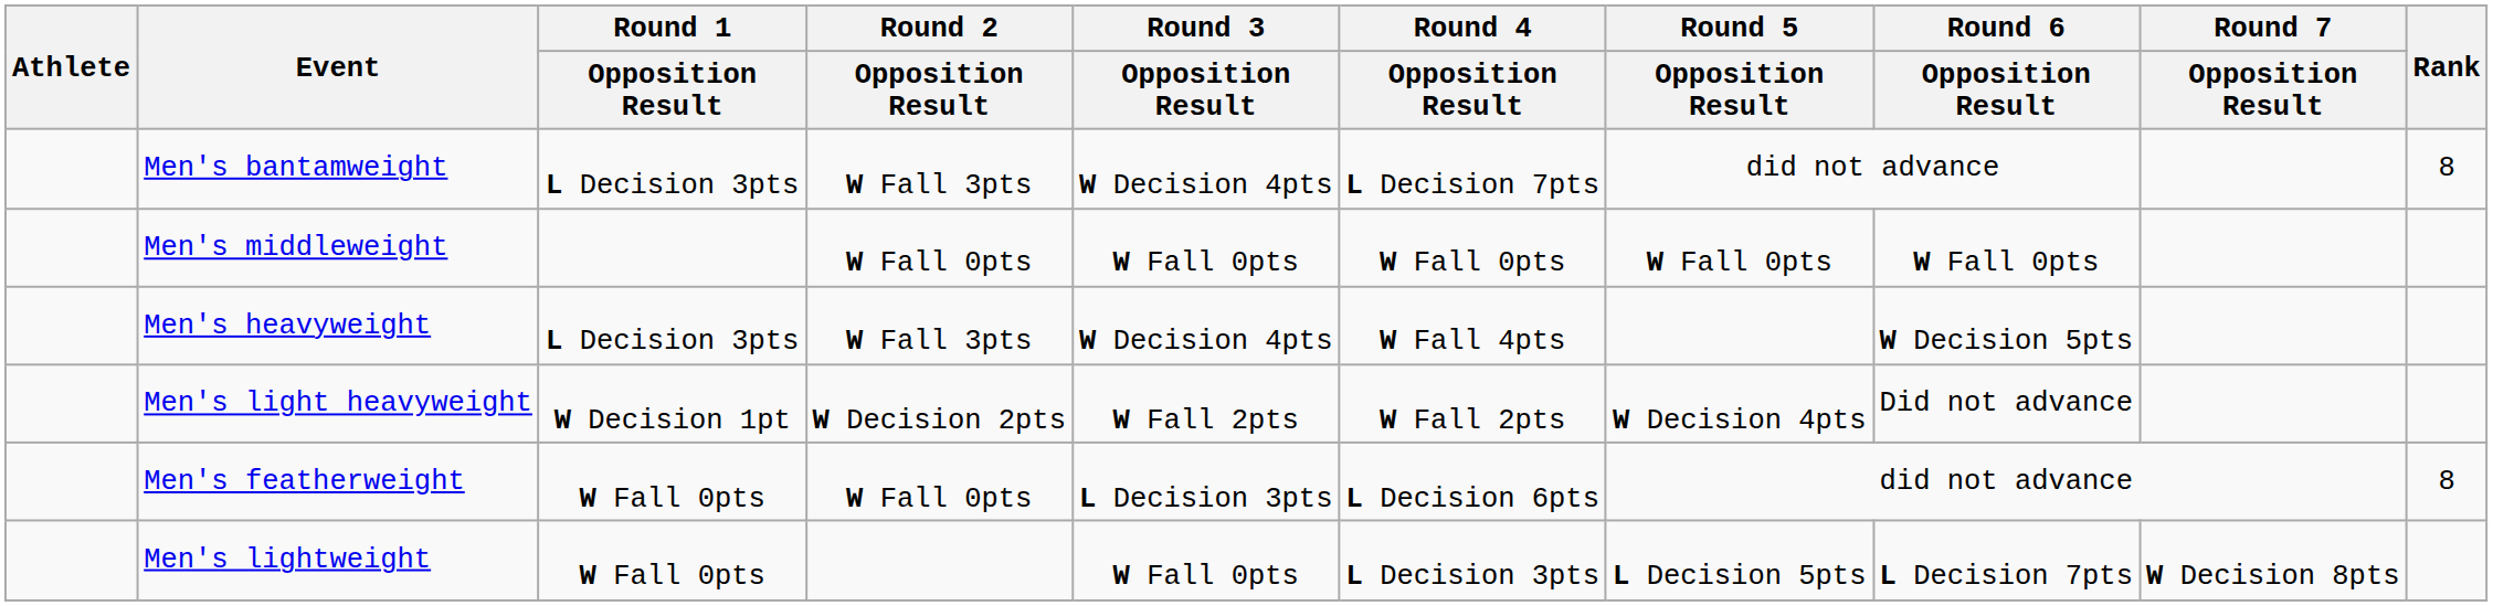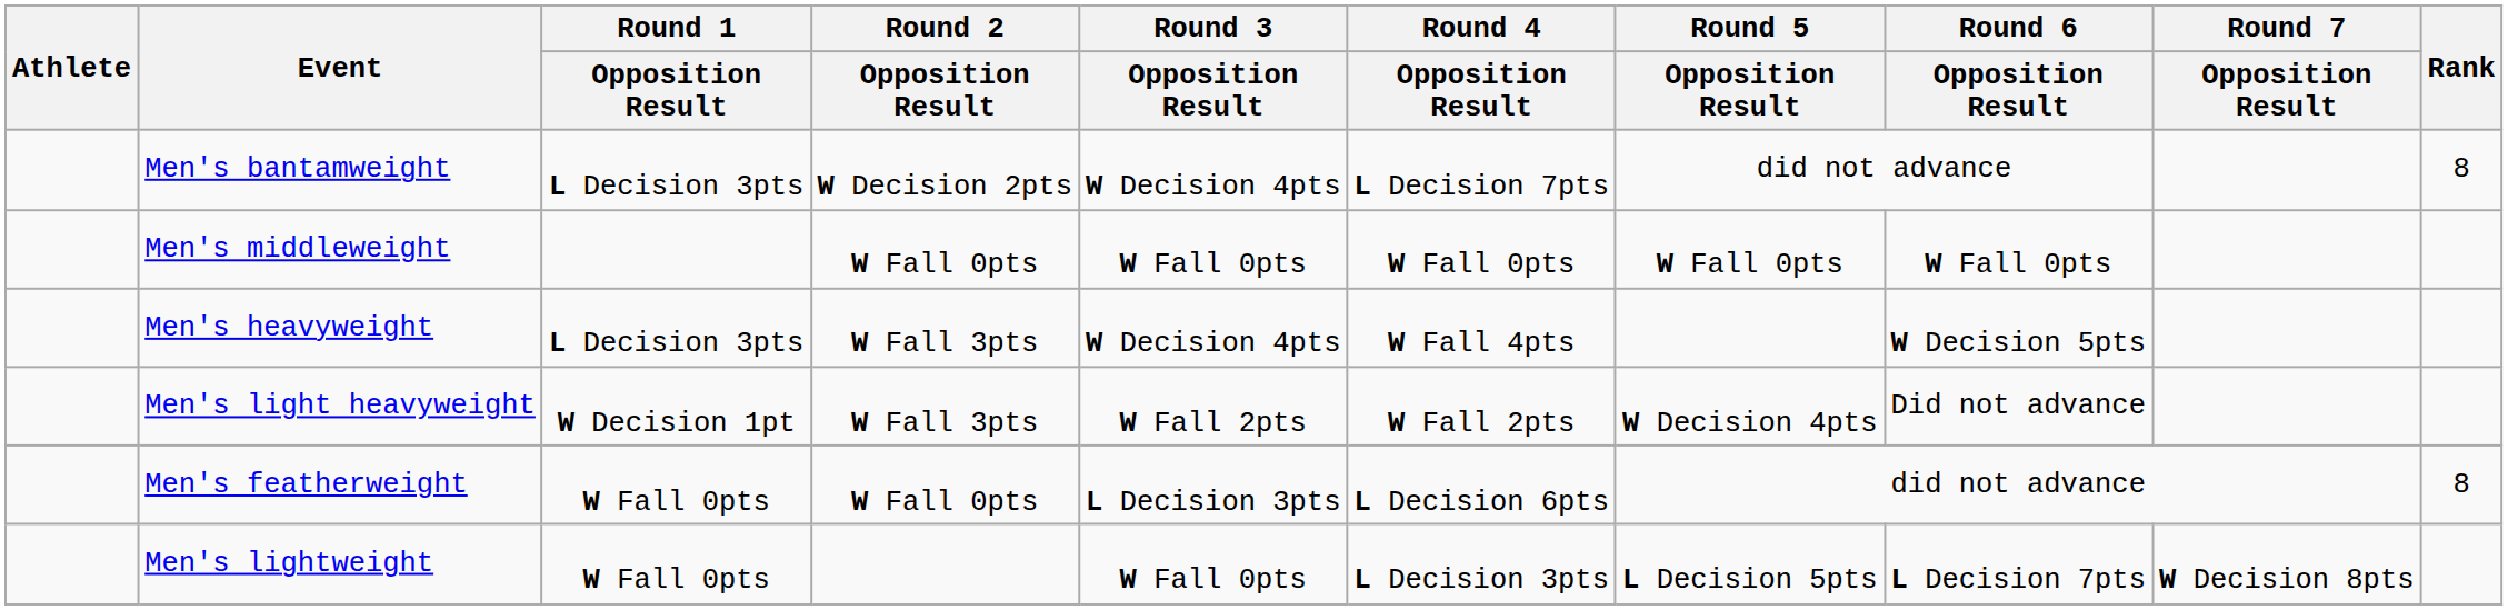 <table class="wikitable sortable" style=text-align:center>
 <tr>
 <th rowspan=2>Athlete</th>
 <th rowspan=2>Event</th>
 <th>Round 1</th>
 <th>Round 2</th>
 <th>Round 3</th>
 <th>Round 4</th>
 <th>Round 5</th>
 <th>Round 6</th>
 <th>Round 7</th>
 <th rowspan=2>Rank</th>
 </tr>
 <tr>
 <th>Opposition<br>Result</th>
 <th>Opposition<br>Result</th>
 <th>Opposition<br>Result</th>
 <th>Opposition<br>Result</th>
 <th>Opposition<br>Result</th>
 <th>Opposition<br>Result</th>
 <th>Opposition<br>Result</th>
 </tr>
 <tr>
 <td align=left></td>
 <td align=left><a href='#'>Men's bantamweight</a></td>
 <td><br><strong>L</strong> Decision 3pts</td>
-<td><br><strong>W</strong> Fall 3pts</td>
+<td><br><strong>W</strong> Decision 2pts</td>
 <td><br><strong>W</strong> Decision 4pts</td>
 <td><br><strong>L</strong> Decision 7pts</td>
 <td colspan=2>did not advance</td>
 <td></td>
 <td>8</td>
 </tr>
 <tr>
 <td align=left><strong></strong></td>
 <td align=left><a href='#'>Men's middleweight</a></td>
 <td></td>
 <td><br><strong>W</strong> Fall 0pts</td>
 <td><br><strong>W</strong> Fall 0pts</td>
 <td><br><strong>W</strong> Fall 0pts</td>
 <td><br><strong>W</strong> Fall 0pts</td>
 <td><br><strong>W</strong> Fall 0pts</td>
 <td></td>
 <td></td>
 </tr>
 <tr>
 <td align=left><strong></strong></td>
 <td align=left><a href='#'>Men's heavyweight</a></td>
 <td><br><strong>L</strong> Decision 3pts</td>
 <td><br><strong>W</strong> Fall 3pts</td>
 <td><br><strong>W</strong> Decision 4pts</td>
 <td><br><strong>W</strong> Fall 4pts</td>
 <td></td>
 <td><br><strong>W</strong> Decision 5pts</td>
 <td></td>
 <td></td>
 </tr>
 <tr>
 <td align=left><strong></strong></td>
 <td align=left><a href='#'>Men's light heavyweight</a></td>
 <td><br><strong>W</strong> Decision 1pt</td>
-<td><br><strong>W</strong> Decision 2pts</td>
+<td><br><strong>W</strong> Fall 3pts</td>
 <td><br><strong>W</strong> Fall 2pts</td>
 <td><br><strong>W</strong> Fall 2pts</td>
 <td><br><strong>W</strong> Decision 4pts</td>
 <td>Did not advance</td>
 <td></td>
 <td></td>
 </tr>
 <tr>
 <td align=left></td>
 <td align=left><a href='#'>Men's featherweight</a></td>
 <td><br><strong>W</strong> Fall 0pts</td>
 <td><br><strong>W</strong> Fall 0pts</td>
 <td><br><strong>L</strong> Decision 3pts</td>
 <td><br><strong>L</strong> Decision 6pts</td>
 <td colspan=3>did not advance</td>
 <td>8</td>
 </tr>
 <tr>
 <td align=left><strong></strong></td>
 <td align=left><a href='#'>Men's lightweight</a></td>
 <td><br><strong>W</strong> Fall 0pts</td>
 <td></td>
 <td><br><strong>W</strong> Fall 0pts</td>
 <td><br><strong>L</strong> Decision 3pts</td>
 <td><br><strong>L</strong> Decision 5pts</td>
 <td><br><strong>L</strong> Decision 7pts</td>
 <td><br><strong>W</strong> Decision 8pts</td>
 <td></td>
 </tr>
 </table>
